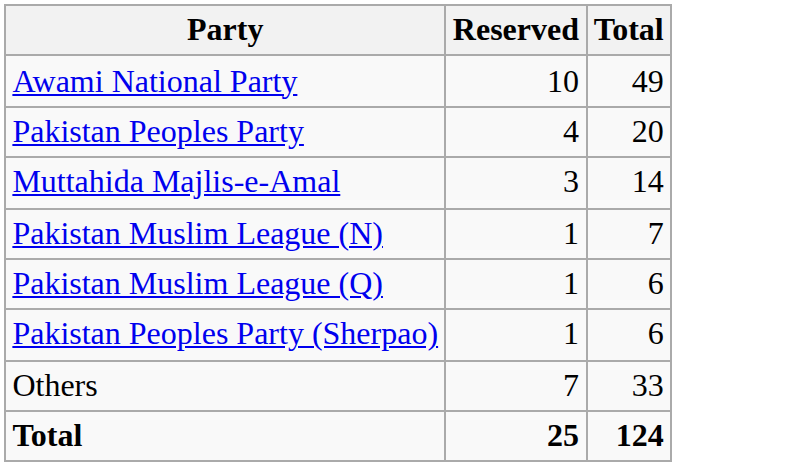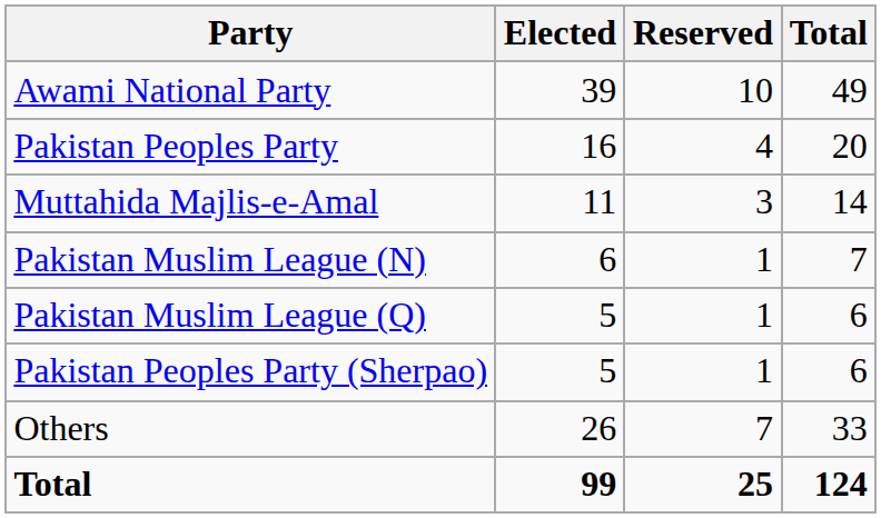 <table class="wikitable sortable" style="text-align:left">
 <tr>
 <th>Party</th>
+<th>Elected</th>
 <th>Reserved</th>
 <th>Total</th>
 </tr>
 <tr>
 <td><a href='#'>Awami National Party</a></td>
+<td align=right>39</td>
 <td align=right>10</td>
 <td align=right>49</td>
 </tr>
 <tr>
 <td><a href='#'>Pakistan Peoples Party</a></td>
+<td align=right>16</td>
 <td align=right>4</td>
 <td align=right>20</td>
 </tr>
 <tr>
 <td><a href='#'>Muttahida Majlis-e-Amal</a></td>
+<td align=right>11</td>
 <td align=right>3</td>
 <td align=right>14</td>
 </tr>
 <tr>
 <td><a href='#'>Pakistan Muslim League (N)</a></td>
+<td align=right>6</td>
 <td align=right>1</td>
 <td align=right>7</td>
 </tr>
 <tr>
 <td><a href='#'>Pakistan Muslim League (Q)</a></td>
+<td align=right>5</td>
 <td align=right>1</td>
 <td align=right>6</td>
 </tr>
 <tr>
 <td><a href='#'>Pakistan Peoples Party (Sherpao)</a></td>
+<td align=right>5</td>
 <td align=right>1</td>
 <td align=right>6</td>
 </tr>
 <tr>
 <td>Others</td>
+<td align=right>26</td>
 <td align=right>7</td>
 <td align=right>33</td>
 </tr>
 <tr>
 <td><strong>Total</strong></td>
+<td align=right><strong>99</strong></td>
 <td align=right><strong>25</strong></td>
 <td align=right><strong>124</strong></td>
 </tr>
 </table>
